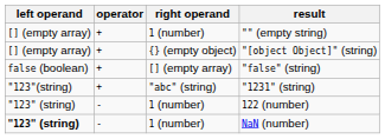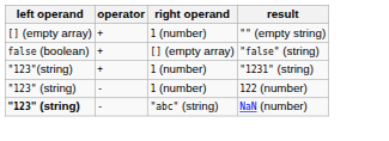 <table class="wikitable">
 <tr>
 <th>left operand</th>
 <th>operator</th>
 <th>right operand</th>
 <th>result</th>
 </tr>
 <tr>
 <td><code>[]</code> (empty array)</td>
 <td><code>+</code></td>
 <td><code>1</code> (number)</td>
 <td><code>""</code> (empty string)</td>
 </tr>
 <tr>
-<td><code>[]</code> (empty array)</td>
-<td><code>+</code></td>
-<td><code>{}</code> (empty object)</td>
-<td><code>"[object Object]"</code> (string)</td>
-</tr>
-<tr>
 <td><code>false</code> (boolean)</td>
 <td><code>+</code></td>
 <td><code>[]</code> (empty array)</td>
 <td><code>"false"</code> (string)</td>
 </tr>
 <tr>
 <td><code>"123"</code>(string)</td>
 <td><code>+</code></td>
-<td><code>"abc"</code> (string)</td>
+<td><code>1</code> (number)</td>
 <td><code>"1231"</code> (string)</td>
 </tr>
 <tr>
 <td><code>"123"</code> (string)</td>
 <td><code>-</code></td>
 <td><code>1</code> (number)</td>
 <td><code>122</code> (number)</td>
 </tr>
 <tr>
 <td><strong><code>"123"</code> (string)</strong></td>
 <td><code>-</code></td>
-<td><code>1</code> (number)</td>
+<td><code>"abc"</code> (string)</td>
 <td><code><a href='#'>NaN</a></code> (number)</td>
 </tr>
 </table>
